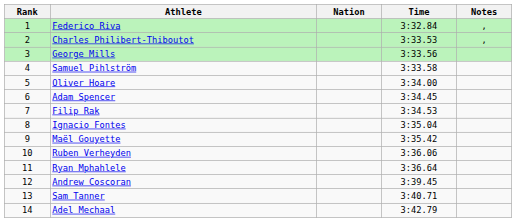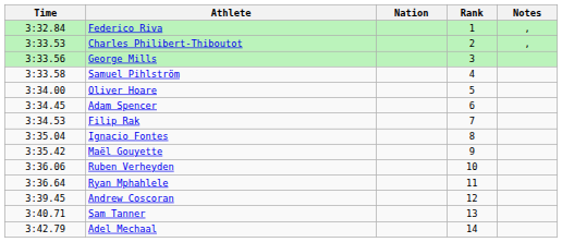 <table class="wikitable sortable" style="text-align:center;width: 60%;">
 <tr>
-<th>Rank</th>
+<th>Time</th>
 <th>Athlete</th>
 <th>Nation</th>
-<th>Time</th>
+<th>Rank</th>
 <th>Notes</th>
 </tr>
 <tr bgcolor=#bbf3bb>
-<td>1</td>
+<td>3:32.84</td>
 <td align="left"><a href='#'>Federico Riva</a></td>
 <td align="left"></td>
-<td>3:32.84</td>
+<td>1</td>
 <td>, </td>
 </tr>
 <tr bgcolor=#bbf3bb>
-<td>2</td>
+<td>3:33.53</td>
 <td align="left"><a href='#'>Charles Philibert-Thiboutot</a></td>
 <td align="left"></td>
-<td>3:33.53</td>
+<td>2</td>
 <td>, </td>
 </tr>
 <tr bgcolor=#bbf3bb>
-<td>3</td>
+<td>3:33.56</td>
 <td align="left"><a href='#'>George Mills</a></td>
 <td align="left"></td>
-<td>3:33.56</td>
+<td>3</td>
 <td></td>
 </tr>
 <tr>
-<td>4</td>
+<td>3:33.58</td>
 <td align="left"><a href='#'>Samuel Pihlström</a></td>
 <td align="left"></td>
-<td>3:33.58</td>
+<td>4</td>
 <td></td>
 </tr>
 <tr>
-<td>5</td>
+<td>3:34.00</td>
 <td align="left"><a href='#'>Oliver Hoare</a></td>
 <td align="left"></td>
-<td>3:34.00</td>
+<td>5</td>
 <td></td>
 </tr>
 <tr>
-<td>6</td>
+<td>3:34.45</td>
 <td align="left"><a href='#'>Adam Spencer</a></td>
 <td align="left"></td>
-<td>3:34.45</td>
+<td>6</td>
 <td></td>
 </tr>
 <tr>
-<td>7</td>
+<td>3:34.53</td>
 <td align="left"><a href='#'>Filip Rak</a></td>
 <td align="left"></td>
-<td>3:34.53</td>
+<td>7</td>
 <td></td>
 </tr>
 <tr>
-<td>8</td>
+<td>3:35.04</td>
 <td align="left"><a href='#'>Ignacio Fontes</a></td>
 <td align="left"></td>
-<td>3:35.04</td>
+<td>8</td>
 <td></td>
 </tr>
 <tr>
-<td>9</td>
+<td>3:35.42</td>
 <td align="left"><a href='#'>Maël Gouyette</a></td>
 <td align="left"></td>
-<td>3:35.42</td>
+<td>9</td>
 <td></td>
 </tr>
 <tr>
-<td>10</td>
+<td>3:36.06</td>
 <td align="left"><a href='#'>Ruben Verheyden</a></td>
 <td align="left"></td>
-<td>3:36.06</td>
+<td>10</td>
 <td></td>
 </tr>
 <tr>
-<td>11</td>
+<td>3:36.64</td>
 <td align="left"><a href='#'>Ryan Mphahlele</a></td>
 <td align="left"></td>
-<td>3:36.64</td>
+<td>11</td>
 <td></td>
 </tr>
 <tr>
-<td>12</td>
+<td>3:39.45</td>
 <td align="left"><a href='#'>Andrew Coscoran</a></td>
 <td align="left"></td>
-<td>3:39.45</td>
+<td>12</td>
 <td></td>
 </tr>
 <tr>
-<td>13</td>
+<td>3:40.71</td>
 <td align="left"><a href='#'>Sam Tanner</a></td>
 <td align="left"></td>
-<td>3:40.71</td>
+<td>13</td>
 <td></td>
 </tr>
 <tr>
-<td>14</td>
+<td>3:42.79</td>
 <td align="left"><a href='#'>Adel Mechaal</a></td>
 <td align="left"></td>
-<td>3:42.79</td>
+<td>14</td>
 <td></td>
 </tr>
 </table>
